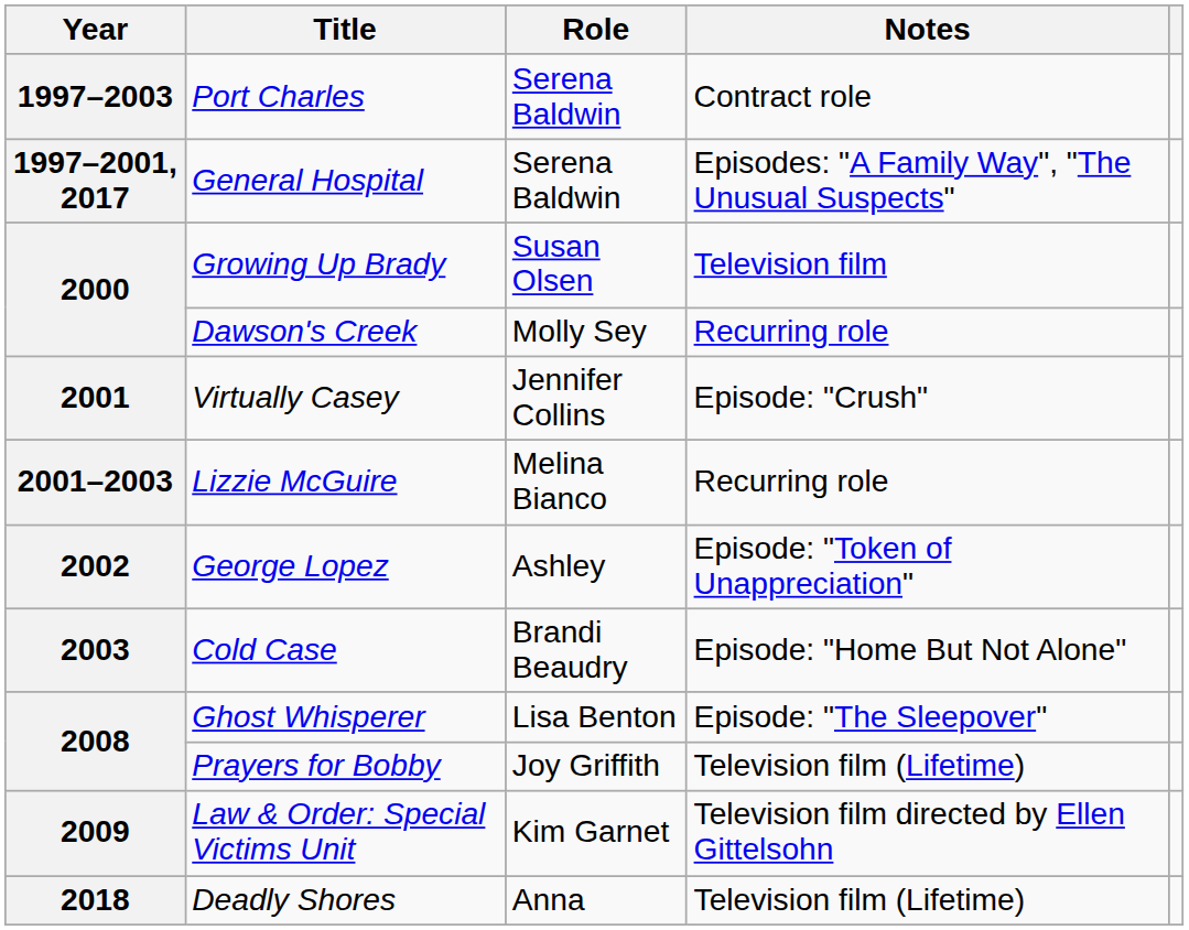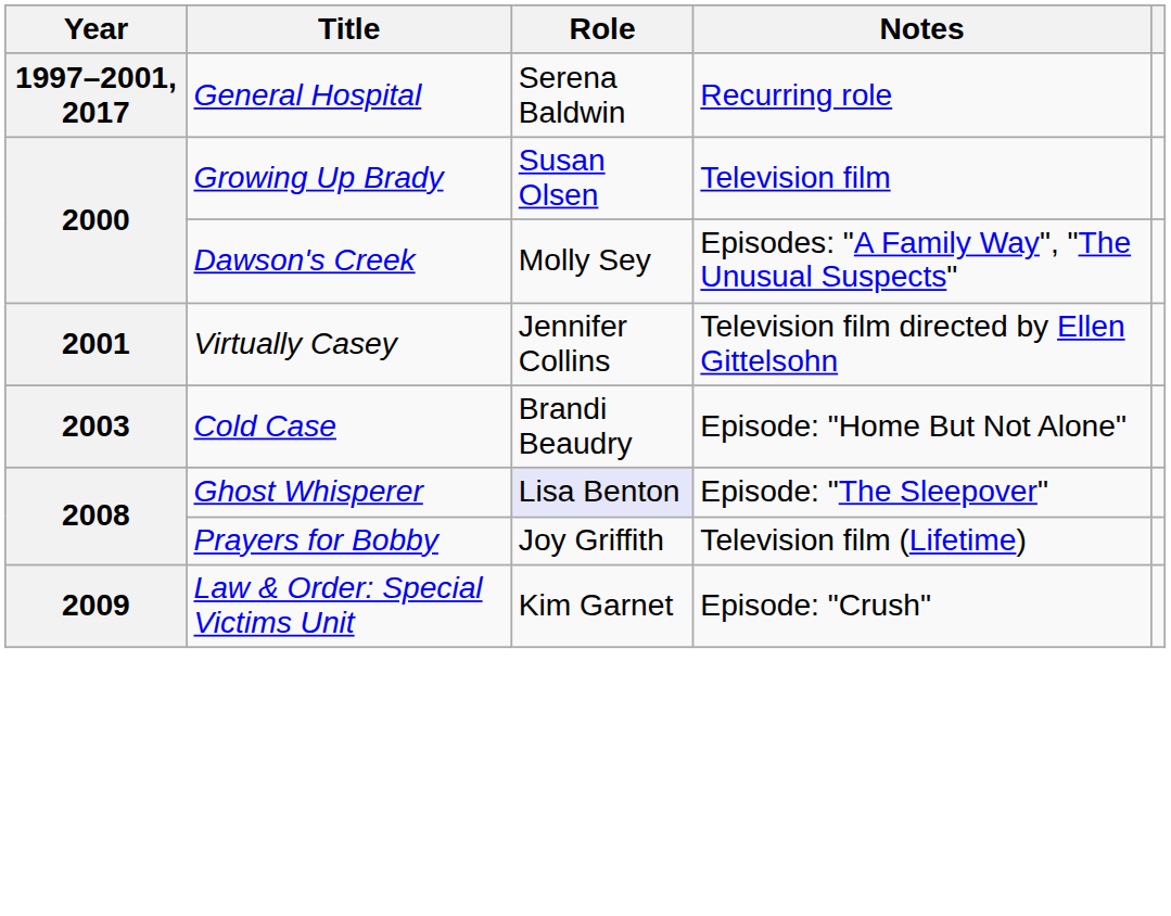 <table class="wikitable">
 <tr>
 <th>Year</th>
 <th>Title</th>
 <th>Role</th>
 <th class="unsortable">Notes</th>
 <th class="unsortable"></th>
 </tr>
 <tr>
-<th>1997–2003</th>
-<td><em><a href='#'>Port Charles</a></em></td>
-<td><a href='#'>Serena Baldwin</a></td>
-<td>Contract role</td>
-<td></td>
-</tr>
-<tr>
 <th>1997–2001, 2017</th>
 <td><em><a href='#'>General Hospital</a></em></td>
 <td>Serena Baldwin</td>
-<td>Episodes: "<a href='#'>A Family Way</a>", "<a href='#'>The Unusual Suspects</a>"</td>
+<td><a href='#'>Recurring role</a></td>
 <td></td>
 </tr>
 <tr>
 <th rowspan=2>2000</th>
 <td><em><a href='#'>Growing Up Brady</a></em></td>
 <td><a href='#'>Susan Olsen</a></td>
 <td><a href='#'>Television film</a></td>
 <td></td>
 </tr>
 <tr>
 <td><em><a href='#'>Dawson's Creek</a></em></td>
 <td>Molly Sey</td>
-<td><a href='#'>Recurring role</a></td>
+<td>Episodes: "<a href='#'>A Family Way</a>", "<a href='#'>The Unusual Suspects</a>"</td>
 <td></td>
 </tr>
 <tr>
 <th>2001</th>
 <td><em>Virtually Casey</em></td>
 <td>Jennifer Collins</td>
-<td>Episode: "Crush"</td>
-<td></td>
-</tr>
-<tr>
-<th>2001–2003</th>
-<td><em><a href='#'>Lizzie McGuire</a></em></td>
-<td>Melina Bianco</td>
-<td>Recurring role</td>
-<td></td>
-</tr>
-<tr>
-<th>2002</th>
-<td><em><a href='#'>George Lopez</a></em></td>
-<td>Ashley</td>
-<td>Episode: "<a href='#'>Token of Unappreciation</a>"</td>
+<td>Television film directed by <a href='#'>Ellen Gittelsohn</a></td>
 <td></td>
 </tr>
 <tr>
 <th>2003</th>
 <td><em><a href='#'>Cold Case</a></em></td>
 <td>Brandi Beaudry</td>
 <td>Episode: "Home But Not Alone"</td>
 <td></td>
 </tr>
 <tr>
 <th rowspan=2>2008</th>
 <td><em><a href='#'>Ghost Whisperer</a></em></td>
-<td>Lisa Benton</td>
+<td style="background: lavender;">Lisa Benton</td>
 <td>Episode: "<a href='#'>The Sleepover</a>"</td>
 <td></td>
 </tr>
 <tr>
 <td><em><a href='#'>Prayers for Bobby</a></em></td>
 <td>Joy Griffith</td>
 <td>Television film (<a href='#'>Lifetime</a>)</td>
 <td></td>
 </tr>
 <tr>
 <th>2009</th>
 <td><em><a href='#'>Law & Order: Special Victims Unit</a></em></td>
 <td>Kim Garnet</td>
-<td>Television film directed by <a href='#'>Ellen Gittelsohn</a></td>
-<td></td>
-</tr>
-<tr>
-<th>2018</th>
-<td><em>Deadly Shores</em></td>
-<td>Anna</td>
-<td>Television film (Lifetime)</td>
+<td>Episode: "Crush"</td>
 <td></td>
 </tr>
 </table>
